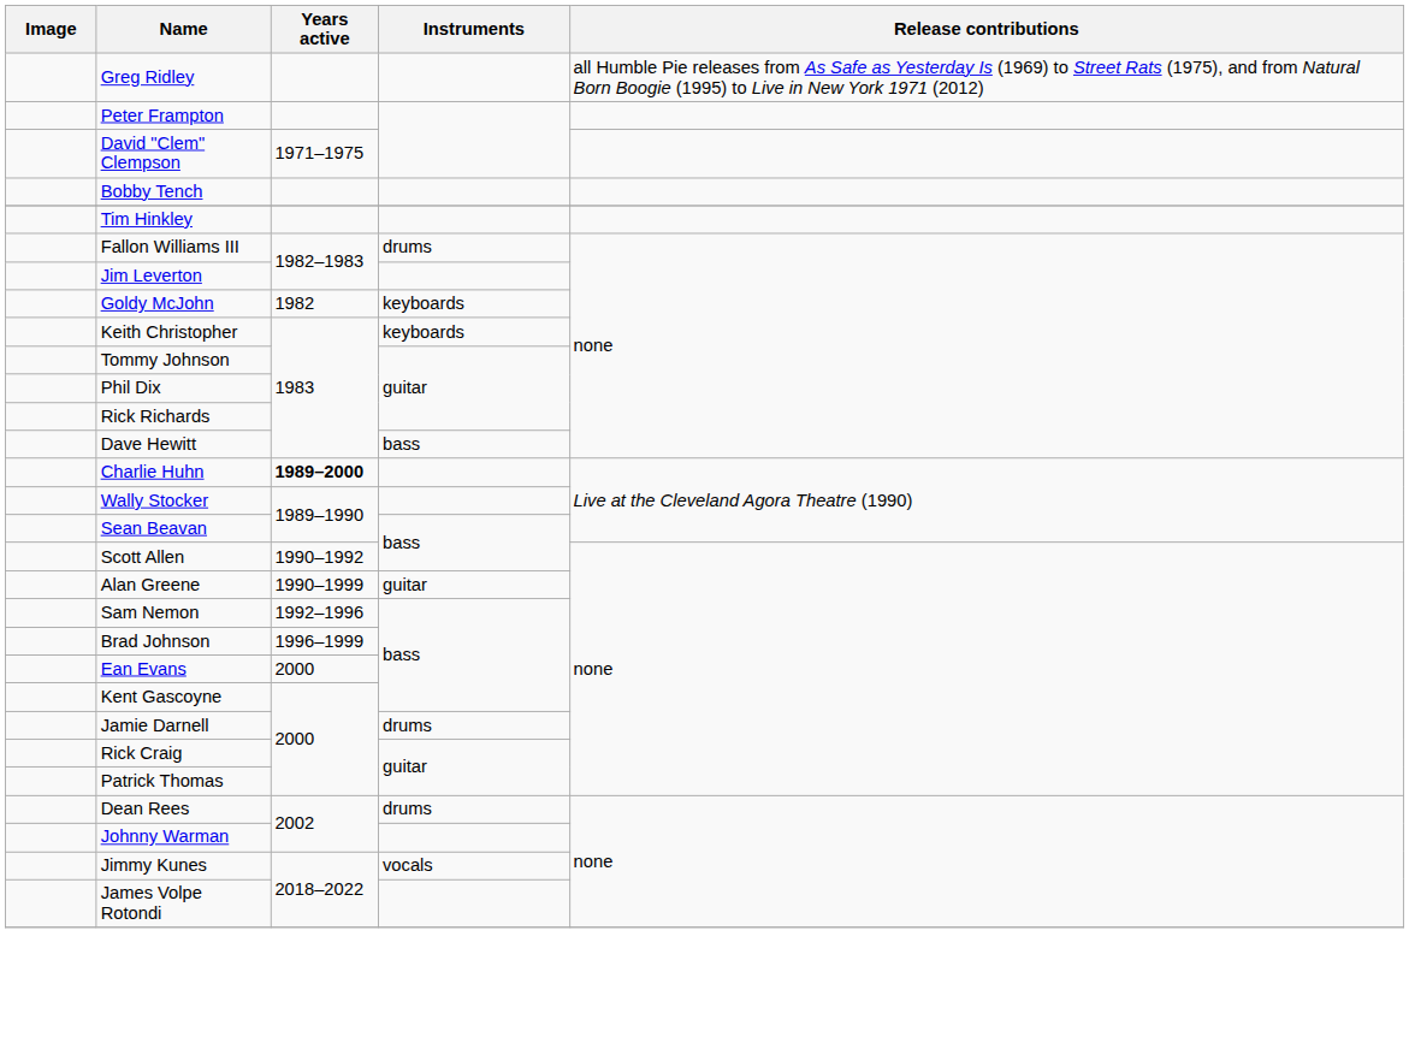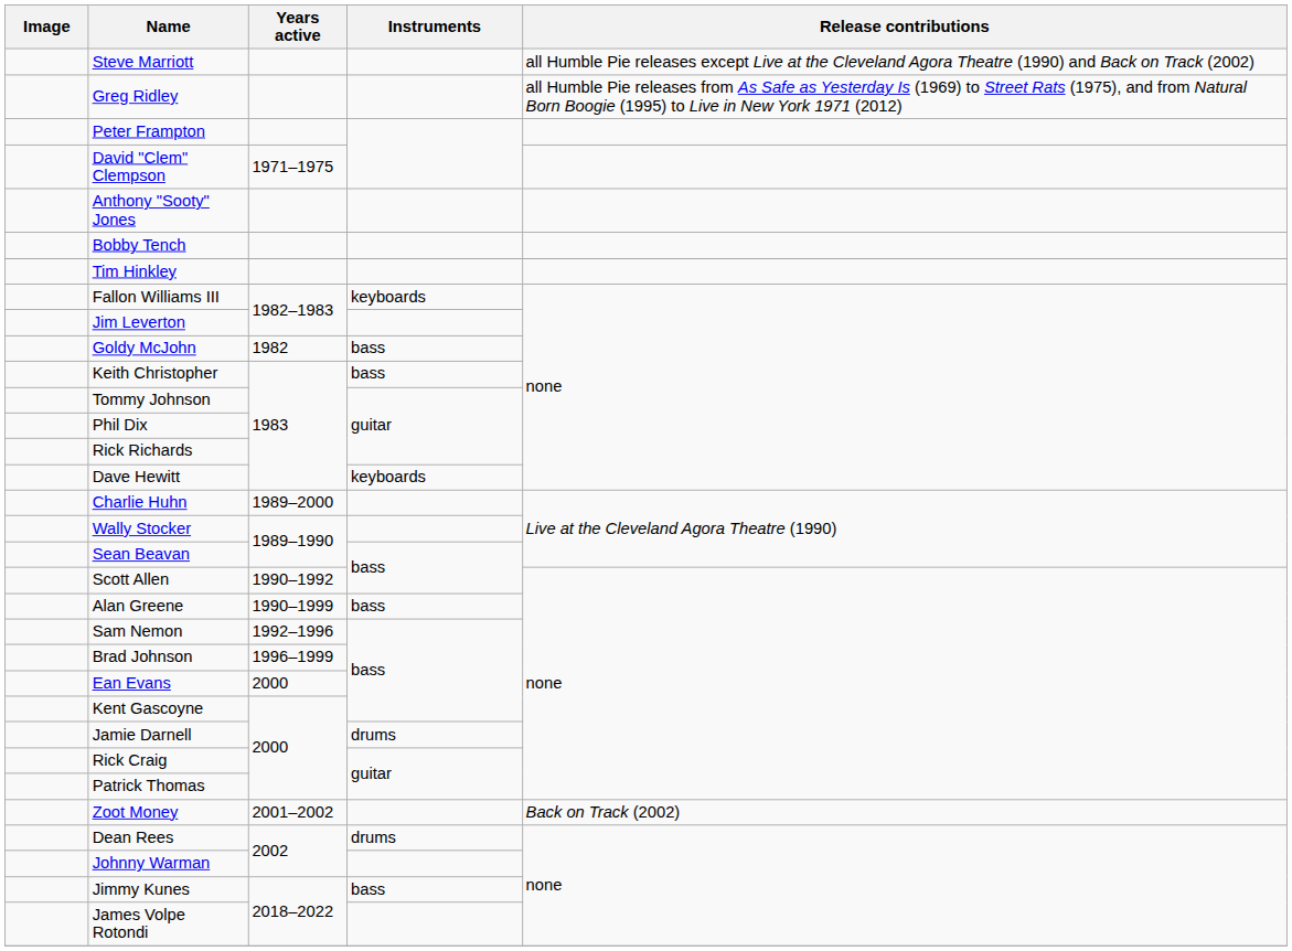 <table class="wikitable" border="1" width=100%>
 <tr>
 <th width="75">Image</th>
 <th width="150">Name</th>
 <th width="90">Years active</th>
 <th width="165">Instruments</th>
 <th>Release contributions</th>
+</tr>
+<tr>
+<td></td>
+<td><a href='#'>Steve Marriott</a></td>
+<td></td>
+<td></td>
+<td>all Humble Pie releases except <em>Live at the Cleveland Agora Theatre</em> (1990) and <em>Back on Track</em> (2002)</td>
 </tr>
 <tr>
 <td></td>
 <td><a href='#'>Greg Ridley</a></td>
 <td></td>
 <td></td>
 <td>all Humble Pie releases from <em><a href='#'>As Safe as Yesterday Is</a></em> (1969) to <em><a href='#'>Street Rats</a></em> (1975), and from <em>Natural Born Boogie</em> (1995) to <em>Live in New York 1971</em> (2012)</td>
 </tr>
 <tr>
 <td></td>
 <td><a href='#'>Peter Frampton</a></td>
 <td></td>
 <td rowspan="2"></td>
 <td></td>
 </tr>
 <tr>
 <td></td>
 <td><a href='#'>David "Clem" Clempson</a></td>
 <td>1971–1975</td>
 <td></td>
 </tr>
 <tr>
 <td></td>
+<td><a href='#'>Anthony "Sooty" Jones</a></td>
+<td></td>
+<td></td>
+<td></td>
+</tr>
+<tr>
+<td></td>
 <td><a href='#'>Bobby Tench</a></td>
 <td> </td>
 <td></td>
 <td></td>
 </tr>
 <tr>
 </tr>
 <tr>
 <td></td>
 <td><a href='#'>Tim Hinkley</a></td>
 <td> </td>
 <td></td>
 <td></td>
 </tr>
 <tr>
 <td></td>
 <td>Fallon Williams III</td>
 <td rowspan="2">1982–1983</td>
-<td>drums</td>
+<td>keyboards</td>
 <td rowspan="8">none</td>
 </tr>
 <tr>
 <td></td>
 <td><a href='#'>Jim Leverton</a></td>
 <td></td>
 </tr>
 <tr>
 <td></td>
 <td><a href='#'>Goldy McJohn</a></td>
 <td>1982 </td>
-<td>keyboards</td>
+<td>bass</td>
 </tr>
 <tr>
 <td></td>
 <td>Keith Christopher</td>
 <td rowspan="5">1983</td>
-<td>keyboards</td>
+<td>bass</td>
 </tr>
 <tr>
 <td></td>
 <td>Tommy Johnson</td>
 <td rowspan="3">guitar</td>
 </tr>
 <tr>
 <td></td>
 <td>Phil Dix</td>
 </tr>
 <tr>
 <td></td>
 <td>Rick Richards</td>
 </tr>
 <tr>
 <td></td>
 <td>Dave Hewitt</td>
-<td>bass</td>
+<td>keyboards</td>
 </tr>
 <tr>
 <td></td>
 <td><a href='#'>Charlie Huhn</a></td>
-<td><strong>1989–2000</strong></td>
+<td>1989–2000</td>
 <td></td>
 <td rowspan="3"><em>Live at the Cleveland Agora Theatre</em> (1990)</td>
 </tr>
 <tr>
 <td></td>
 <td><a href='#'>Wally Stocker</a></td>
 <td rowspan="2">1989–1990</td>
 <td></td>
 </tr>
 <tr>
 <td></td>
 <td><a href='#'>Sean Beavan</a></td>
 <td rowspan="2">bass</td>
 </tr>
 <tr>
 <td></td>
 <td>Scott Allen</td>
 <td>1990–1992</td>
 <td rowspan="9">none</td>
 </tr>
 <tr>
 <td></td>
 <td>Alan Greene</td>
 <td>1990–1999</td>
-<td>guitar</td>
+<td>bass</td>
 </tr>
 <tr>
 <td></td>
 <td>Sam Nemon</td>
 <td>1992–1996</td>
 <td rowspan="4">bass</td>
 </tr>
 <tr>
 <td></td>
 <td>Brad Johnson</td>
 <td>1996–1999</td>
 </tr>
 <tr>
 <td></td>
 <td><a href='#'>Ean Evans</a></td>
 <td>2000 </td>
 </tr>
 <tr>
 <td></td>
 <td>Kent Gascoyne</td>
 <td rowspan="4">2000</td>
 </tr>
 <tr>
 <td></td>
 <td>Jamie Darnell</td>
 <td>drums</td>
 </tr>
 <tr>
 <td></td>
 <td>Rick Craig</td>
 <td rowspan="2">guitar</td>
 </tr>
 <tr>
 <td></td>
 <td>Patrick Thomas</td>
 </tr>
 <tr>
 <td></td>
+<td><a href='#'>Zoot Money</a></td>
+<td>2001–2002</td>
+<td></td>
+<td><em>Back on Track</em> (2002)</td>
+</tr>
+<tr>
+<td></td>
 <td>Dean Rees</td>
 <td rowspan="2">2002</td>
 <td>drums</td>
 <td rowspan="4">none</td>
 </tr>
 <tr>
 <td></td>
 <td><a href='#'>Johnny Warman</a></td>
 <td></td>
 </tr>
 <tr>
 <td></td>
 <td>Jimmy Kunes</td>
 <td rowspan="2">2018–2022</td>
-<td>vocals</td>
+<td>bass</td>
 </tr>
 <tr>
 <td></td>
 <td>James Volpe Rotondi</td>
 <td></td>
 </tr>
 <tr>
 </tr>
 </table>
